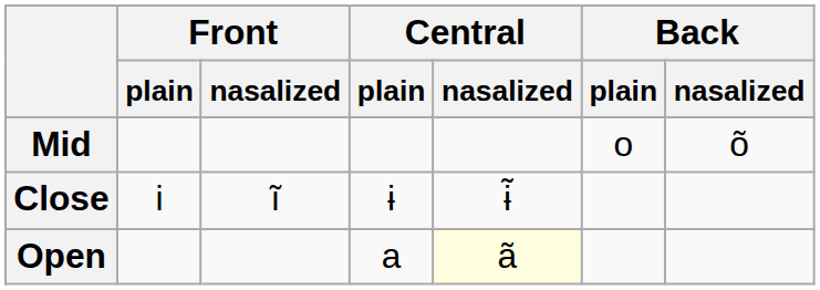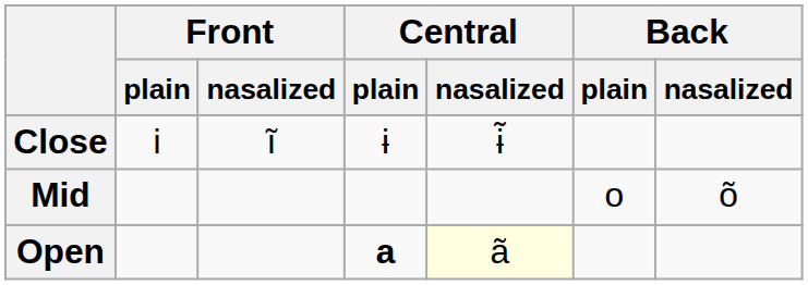 <table class="wikitable" style="text-align: center">
 <tr>
 <th rowspan="2"></th>
 <th colspan="2">Front</th>
 <th colspan="2">Central</th>
 <th colspan="2">Back</th>
 </tr>
 <tr>
 <th><small>plain</small></th>
 <th><small>nasalized</small></th>
 <th><small>plain</small></th>
 <th><small>nasalized</small></th>
 <th><small>plain</small></th>
 <th><small>nasalized</small></th>
 </tr>
 <tr>
+<th>Close</th>
+<td>i</td>
+<td>ĩ</td>
+<td>ɨ</td>
+<td>ɨ̃</td>
+<td></td>
+<td></td>
+</tr>
+<tr>
 <th>Mid</th>
 <td></td>
 <td></td>
 <td></td>
 <td></td>
 <td>o</td>
 <td>õ</td>
 </tr>
 <tr>
-<th>Close</th>
-<td>i</td>
-<td>ĩ</td>
-<td>ɨ</td>
-<td>ɨ̃</td>
-<td></td>
-<td></td>
-</tr>
-<tr>
 <th>Open</th>
 <td></td>
 <td></td>
-<td>a</td>
+<td><strong>a</strong></td>
 <td style="background: lightyellow;">ã</td>
 <td></td>
 <td></td>
 </tr>
 </table>
